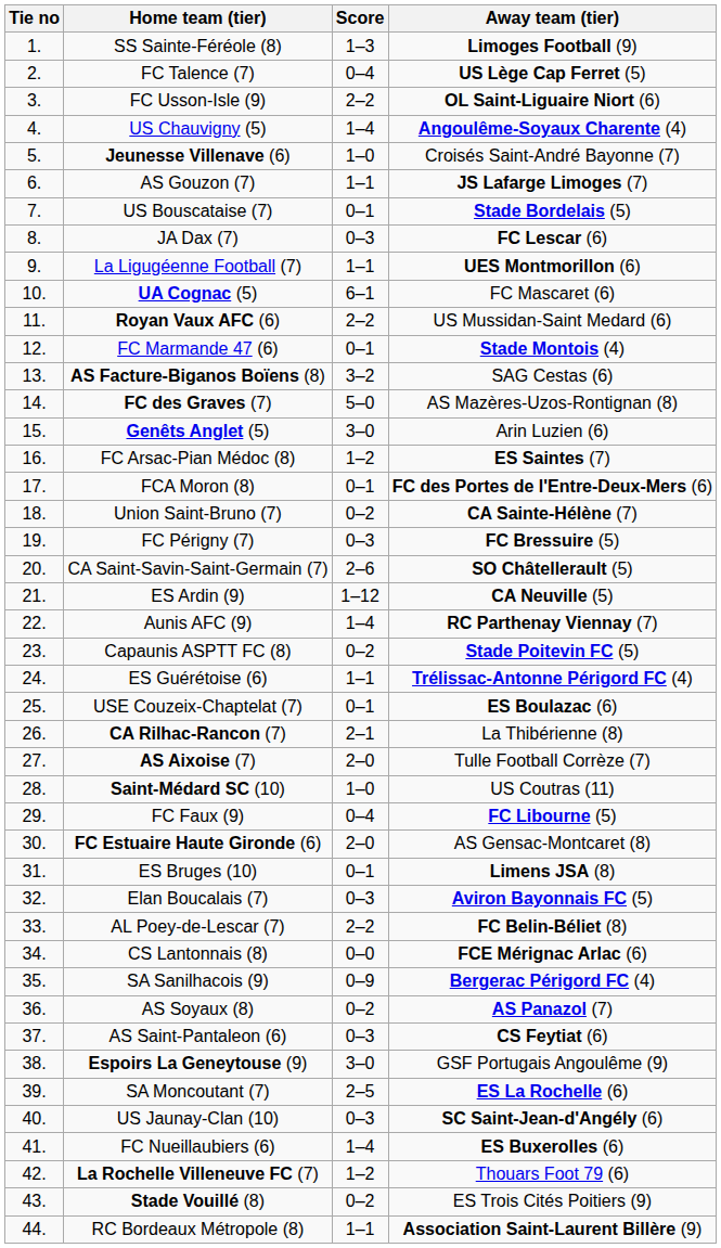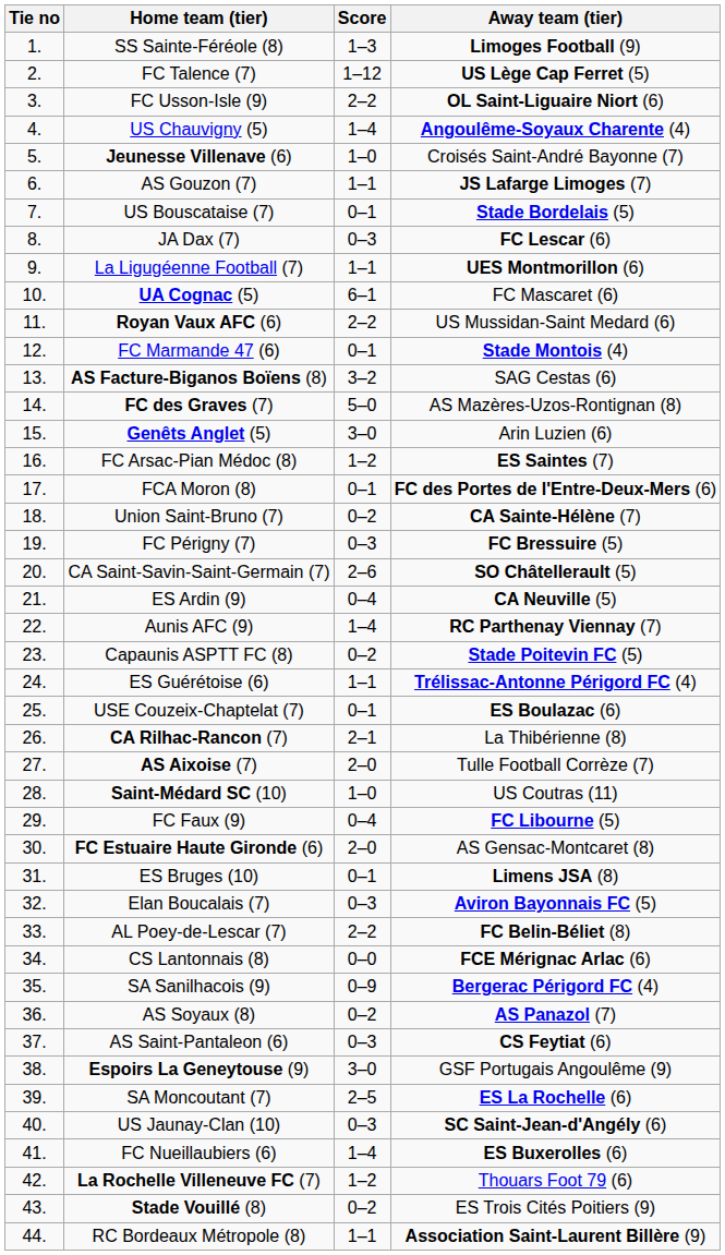 <table class="wikitable" style="text-align: center">
 <tr>
 <th>Tie no</th>
 <th>Home team (tier)</th>
 <th>Score</th>
 <th>Away team (tier)</th>
 </tr>
 <tr>
 <td>1.</td>
 <td>SS Sainte-Féréole (8)</td>
 <td>1–3</td>
 <td><strong>Limoges Football</strong> (9)</td>
 </tr>
 <tr>
 <td>2.</td>
 <td>FC Talence (7)</td>
-<td>0–4</td>
+<td>1–12</td>
 <td><strong>US Lège Cap Ferret</strong> (5)</td>
 </tr>
 <tr>
 <td>3.</td>
 <td>FC Usson-Isle (9)</td>
 <td>2–2 </td>
 <td><strong>OL Saint-Liguaire Niort</strong> (6)</td>
 </tr>
 <tr>
 <td>4.</td>
 <td><a href='#'>US Chauvigny</a> (5)</td>
 <td>1–4</td>
 <td><strong><a href='#'>Angoulême-Soyaux Charente</a></strong> (4)</td>
 </tr>
 <tr>
 <td>5.</td>
 <td><strong>Jeunesse Villenave</strong> (6)</td>
 <td>1–0</td>
 <td>Croisés Saint-André Bayonne (7)</td>
 </tr>
 <tr>
 <td>6.</td>
 <td>AS Gouzon (7)</td>
 <td>1–1 </td>
 <td><strong>JS Lafarge Limoges</strong> (7)</td>
 </tr>
 <tr>
 <td>7.</td>
 <td>US Bouscataise (7)</td>
 <td>0–1</td>
 <td><strong><a href='#'>Stade Bordelais</a></strong> (5)</td>
 </tr>
 <tr>
 <td>8.</td>
 <td>JA Dax (7)</td>
 <td>0–3</td>
 <td><strong>FC Lescar</strong> (6)</td>
 </tr>
 <tr>
 <td>9.</td>
 <td><a href='#'>La Ligugéenne Football</a> (7)</td>
 <td>1–1 </td>
 <td><strong>UES Montmorillon</strong> (6)</td>
 </tr>
 <tr>
 <td>10.</td>
 <td><strong><a href='#'>UA Cognac</a></strong> (5)</td>
 <td>6–1</td>
 <td>FC Mascaret (6)</td>
 </tr>
 <tr>
 <td>11.</td>
 <td><strong>Royan Vaux AFC</strong> (6)</td>
 <td>2–2 </td>
 <td>US Mussidan-Saint Medard (6)</td>
 </tr>
 <tr>
 <td>12.</td>
 <td><a href='#'>FC Marmande 47</a> (6)</td>
 <td>0–1</td>
 <td><strong><a href='#'>Stade Montois</a></strong> (4)</td>
 </tr>
 <tr>
 <td>13.</td>
 <td><strong>AS Facture-Biganos Boïens</strong> (8)</td>
 <td>3–2</td>
 <td>SAG Cestas (6)</td>
 </tr>
 <tr>
 <td>14.</td>
 <td><strong>FC des Graves</strong> (7)</td>
 <td>5–0</td>
 <td>AS Mazères-Uzos-Rontignan (8)</td>
 </tr>
 <tr>
 <td>15.</td>
 <td><strong><a href='#'>Genêts Anglet</a></strong> (5)</td>
 <td>3–0</td>
 <td>Arin Luzien (6)</td>
 </tr>
 <tr>
 <td>16.</td>
 <td>FC Arsac-Pian Médoc (8)</td>
 <td>1–2</td>
 <td><strong>ES Saintes</strong> (7)</td>
 </tr>
 <tr>
 <td>17.</td>
 <td>FCA Moron (8)</td>
 <td>0–1</td>
 <td><strong>FC des Portes de l'Entre-Deux-Mers</strong> (6)</td>
 </tr>
 <tr>
 <td>18.</td>
 <td>Union Saint-Bruno (7)</td>
 <td>0–2</td>
 <td><strong>CA Sainte-Hélène</strong> (7)</td>
 </tr>
 <tr>
 <td>19.</td>
 <td>FC Périgny (7)</td>
 <td>0–3</td>
 <td><strong>FC Bressuire</strong> (5)</td>
 </tr>
 <tr>
 <td>20.</td>
 <td>CA Saint-Savin-Saint-Germain (7)</td>
 <td>2–6</td>
 <td><strong>SO Châtellerault</strong> (5)</td>
 </tr>
 <tr>
 <td>21.</td>
 <td>ES Ardin (9)</td>
-<td>1–12</td>
+<td>0–4</td>
 <td><strong>CA Neuville</strong> (5)</td>
 </tr>
 <tr>
 <td>22.</td>
 <td>Aunis AFC (9)</td>
 <td>1–4</td>
 <td><strong>RC Parthenay Viennay</strong> (7)</td>
 </tr>
 <tr>
 <td>23.</td>
 <td>Capaunis ASPTT FC (8)</td>
 <td>0–2</td>
 <td><strong><a href='#'>Stade Poitevin FC</a></strong> (5)</td>
 </tr>
 <tr>
 <td>24.</td>
 <td>ES Guérétoise (6)</td>
 <td>1–1 </td>
 <td><strong><a href='#'>Trélissac-Antonne Périgord FC</a></strong> (4)</td>
 </tr>
 <tr>
 <td>25.</td>
 <td>USE Couzeix-Chaptelat (7)</td>
 <td>0–1</td>
 <td><strong>ES Boulazac</strong> (6)</td>
 </tr>
 <tr>
 <td>26.</td>
 <td><strong>CA Rilhac-Rancon</strong> (7)</td>
 <td>2–1</td>
 <td>La Thibérienne (8)</td>
 </tr>
 <tr>
 <td>27.</td>
 <td><strong>AS Aixoise</strong> (7)</td>
 <td>2–0</td>
 <td>Tulle Football Corrèze (7)</td>
 </tr>
 <tr>
 <td>28.</td>
 <td><strong>Saint-Médard SC</strong> (10)</td>
 <td>1–0</td>
 <td>US Coutras (11)</td>
 </tr>
 <tr>
 <td>29.</td>
 <td>FC Faux (9)</td>
 <td>0–4</td>
 <td><strong><a href='#'>FC Libourne</a></strong> (5)</td>
 </tr>
 <tr>
 <td>30.</td>
 <td><strong>FC Estuaire Haute Gironde</strong> (6)</td>
 <td>2–0</td>
 <td>AS Gensac-Montcaret (8)</td>
 </tr>
 <tr>
 <td>31.</td>
 <td>ES Bruges (10)</td>
 <td>0–1</td>
 <td><strong>Limens JSA</strong> (8)</td>
 </tr>
 <tr>
 <td>32.</td>
 <td>Elan Boucalais (7)</td>
 <td>0–3</td>
 <td><strong><a href='#'>Aviron Bayonnais FC</a></strong> (5)</td>
 </tr>
 <tr>
 <td>33.</td>
 <td>AL Poey-de-Lescar (7)</td>
 <td>2–2 </td>
 <td><strong>FC Belin-Béliet</strong> (8)</td>
 </tr>
 <tr>
 <td>34.</td>
 <td>CS Lantonnais (8)</td>
 <td>0–0 </td>
 <td><strong>FCE Mérignac Arlac</strong> (6)</td>
 </tr>
 <tr>
 <td>35.</td>
 <td>SA Sanilhacois (9)</td>
 <td>0–9</td>
 <td><strong><a href='#'>Bergerac Périgord FC</a></strong> (4)</td>
 </tr>
 <tr>
 <td>36.</td>
 <td>AS Soyaux (8)</td>
 <td>0–2</td>
 <td><strong><a href='#'>AS Panazol</a></strong> (7)</td>
 </tr>
 <tr>
 <td>37.</td>
 <td>AS Saint-Pantaleon (6)</td>
 <td>0–3</td>
 <td><strong>CS Feytiat</strong> (6)</td>
 </tr>
 <tr>
 <td>38.</td>
 <td><strong>Espoirs La Geneytouse</strong> (9)</td>
 <td>3–0</td>
 <td>GSF Portugais Angoulême (9)</td>
 </tr>
 <tr>
 <td>39.</td>
 <td>SA Moncoutant (7)</td>
 <td>2–5</td>
 <td><strong><a href='#'>ES La Rochelle</a></strong> (6)</td>
 </tr>
 <tr>
 <td>40.</td>
 <td>US Jaunay-Clan (10)</td>
 <td>0–3</td>
 <td><strong>SC Saint-Jean-d'Angély</strong> (6)</td>
 </tr>
 <tr>
 <td>41.</td>
 <td>FC Nueillaubiers (6)</td>
 <td>1–4</td>
 <td><strong>ES Buxerolles</strong> (6)</td>
 </tr>
 <tr>
 <td>42.</td>
 <td><strong>La Rochelle Villeneuve FC</strong> (7)</td>
 <td>1–2</td>
 <td><a href='#'>Thouars Foot 79</a> (6)</td>
 </tr>
 <tr>
 <td>43.</td>
 <td><strong>Stade Vouillé</strong> (8)</td>
 <td>0–2</td>
 <td>ES Trois Cités Poitiers (9)</td>
 </tr>
 <tr>
 <td>44.</td>
 <td>RC Bordeaux Métropole (8)</td>
 <td>1–1 </td>
 <td><strong>Association Saint-Laurent Billère</strong> (9)</td>
 </tr>
 </table>
